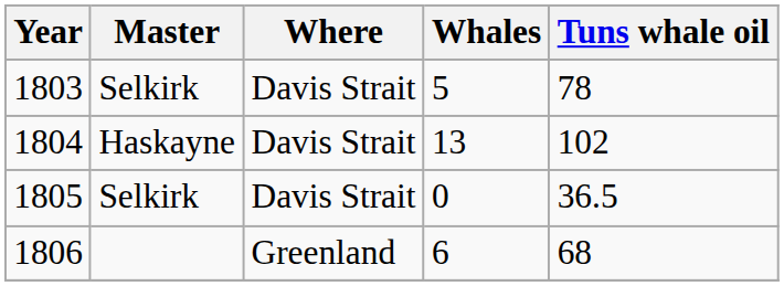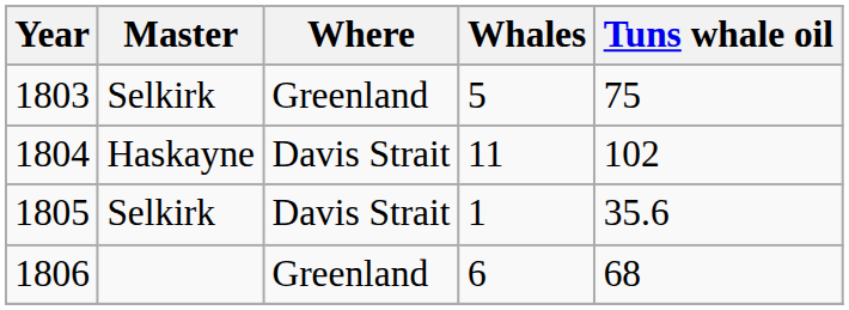 <table class="sortable wikitable">
 <tr>
 <th>Year</th>
 <th>Master</th>
 <th>Where</th>
 <th>Whales</th>
 <th><a href='#'>Tuns</a> whale oil</th>
 </tr>
 <tr>
 <td>1803</td>
 <td>Selkirk</td>
-<td>Davis Strait</td>
+<td>Greenland</td>
 <td>5</td>
-<td>78</td>
+<td>75</td>
 </tr>
 <tr>
 <td>1804</td>
 <td>Haskayne</td>
 <td>Davis Strait</td>
-<td>13</td>
+<td>11</td>
 <td>102</td>
 </tr>
 <tr>
 <td>1805</td>
 <td>Selkirk</td>
 <td>Davis Strait</td>
-<td>0</td>
-<td>36.5</td>
+<td>1</td>
+<td>35.6</td>
 </tr>
 <tr>
 <td>1806</td>
 <td></td>
 <td>Greenland</td>
 <td>6</td>
 <td>68</td>
 </tr>
 <tr>
 </tr>
 </table>
